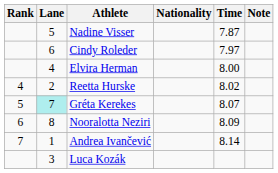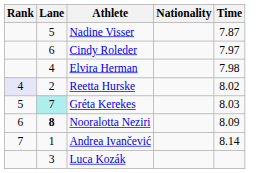 <table class="wikitable sortable" style="text-align:center">
 <tr>
 <th>Rank</th>
 <th>Lane</th>
 <th>Athlete</th>
 <th>Nationality</th>
 <th>Time</th>
-<th>Note</th>
 </tr>
 <tr>
 <td></td>
 <td>5</td>
 <td align=left><a href='#'>Nadine Visser</a></td>
 <td align=left></td>
 <td>7.87</td>
-<td></td>
 </tr>
 <tr>
 <td></td>
 <td>6</td>
 <td align=left><a href='#'>Cindy Roleder</a></td>
 <td align=left></td>
 <td>7.97</td>
-<td></td>
 </tr>
 <tr>
 <td></td>
 <td>4</td>
 <td align=left><a href='#'>Elvira Herman</a></td>
 <td align=left></td>
-<td>8.00</td>
-<td></td>
+<td>7.98</td>
 </tr>
 <tr>
-<td>4</td>
+<td style="background: lavender;">4</td>
 <td>2</td>
 <td align=left><a href='#'>Reetta Hurske</a></td>
 <td align=left></td>
 <td>8.02</td>
-<td></td>
 </tr>
 <tr>
 <td>5</td>
 <td style="background: paleturquoise;">7</td>
 <td align=left><a href='#'>Gréta Kerekes</a></td>
 <td align=left></td>
-<td>8.07</td>
-<td></td>
+<td>8.03</td>
 </tr>
 <tr>
 <td>6</td>
-<td>8</td>
+<td><strong>8</strong></td>
 <td align=left><a href='#'>Nooralotta Neziri</a></td>
 <td align=left></td>
 <td>8.09</td>
-<td></td>
 </tr>
 <tr>
 <td>7</td>
 <td>1</td>
 <td align=left><a href='#'>Andrea Ivančević</a></td>
 <td align=left></td>
 <td>8.14</td>
-<td></td>
 </tr>
 <tr>
 <td></td>
 <td>3</td>
 <td align=left><a href='#'>Luca Kozák</a></td>
 <td align=left></td>
 <td></td>
-<td></td>
 </tr>
 </table>
